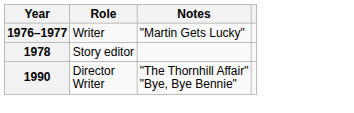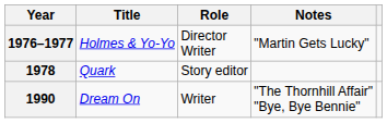 <table class="wikitable">
 <tr>
 <th scope="col">Year</th>
+<th scope="col">Title</th>
 <th scope="col">Role</th>
 <th scope="col">Notes</th>
 <th scope="col"></th>
 </tr>
 <tr>
 <th rowspan="1" scope="row">1976–1977</th>
-<td>Writer</td>
+<td><em><a href='#'>Holmes & Yo-Yo</a></em></td>
+<td>Director<br>Writer</td>
 <td>"Martin Gets Lucky"</td>
 <td></td>
 </tr>
 <tr>
 <th rowspan="1" scope="row">1978</th>
+<td><em><a href='#'>Quark</a></em></td>
 <td>Story editor</td>
 <td></td>
 <td></td>
 </tr>
 <tr>
 <th rowspan="1" scope="row">1990</th>
-<td>Director<br>Writer</td>
+<td><em><a href='#'>Dream On</a></em></td>
+<td>Writer</td>
 <td>"The Thornhill Affair"<br>"Bye, Bye Bennie"</td>
 <td></td>
 </tr>
 </table>
